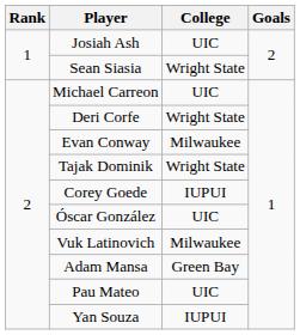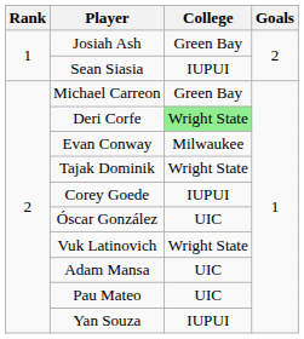 <table class="wikitable" style="text-align:center">
 <tr>
 <th>Rank</th>
 <th>Player</th>
 <th>College</th>
 <th>Goals</th>
 </tr>
 <tr>
 <td rowspan=2>1</td>
 <td>Josiah Ash</td>
-<td>UIC</td>
+<td>Green Bay</td>
 <td rowspan=2>2</td>
 </tr>
 <tr>
 <td>Sean Siasia</td>
-<td>Wright State</td>
+<td>IUPUI</td>
 </tr>
 <tr>
 <td rowspan=10>2</td>
 <td>Michael Carreon</td>
-<td>UIC</td>
+<td>Green Bay</td>
 <td rowspan=10>1</td>
 </tr>
 <tr>
 <td>Deri Corfe</td>
-<td>Wright State</td>
+<td style="background: lightgreen;">Wright State</td>
 </tr>
 <tr>
 <td>Evan Conway</td>
 <td>Milwaukee</td>
 </tr>
 <tr>
 <td>Tajak Dominik</td>
 <td>Wright State</td>
 </tr>
 <tr>
 <td>Corey Goede</td>
 <td>IUPUI</td>
 </tr>
 <tr>
 <td>Óscar González</td>
 <td>UIC</td>
 </tr>
 <tr>
 <td>Vuk Latinovich</td>
-<td>Milwaukee</td>
+<td>Wright State</td>
 </tr>
 <tr>
 <td>Adam Mansa</td>
-<td>Green Bay</td>
+<td>UIC</td>
 </tr>
 <tr>
 <td>Pau Mateo</td>
 <td>UIC</td>
 </tr>
 <tr>
 <td>Yan Souza</td>
 <td>IUPUI</td>
 </tr>
 </table>
